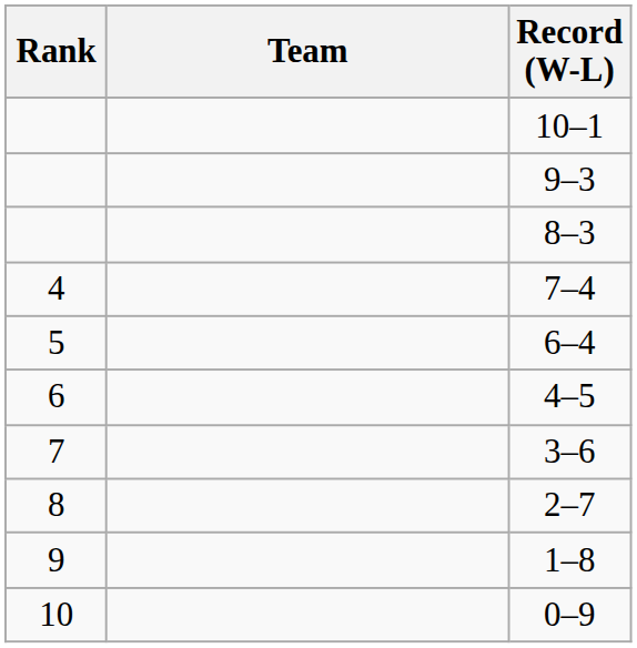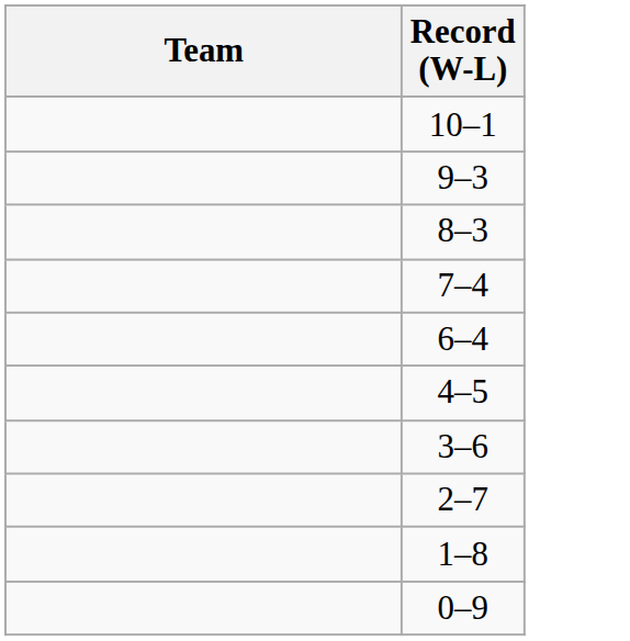 <table class="wikitable" style="text-align:center;">
 <tr>
-<th width=40>Rank</th>
 <th width=180>Team</th>
 <th width=40>Record (W-L)</th>
 </tr>
 <tr>
-<td></td>
 <td style="text-align:left;"></td>
 <td>10–1</td>
 </tr>
 <tr>
-<td></td>
 <td style="text-align:left;"></td>
 <td>9–3</td>
 </tr>
 <tr>
-<td></td>
 <td style="text-align:left;"></td>
 <td>8–3</td>
 </tr>
 <tr>
-<td>4</td>
 <td style="text-align:left;"></td>
 <td>7–4</td>
 </tr>
 <tr>
-<td>5</td>
 <td style="text-align:left;"></td>
 <td>6–4</td>
 </tr>
 <tr>
-<td>6</td>
 <td style="text-align:left;"></td>
 <td>4–5</td>
 </tr>
 <tr>
-<td>7</td>
 <td style="text-align:left;"></td>
 <td>3–6</td>
 </tr>
 <tr>
-<td>8</td>
 <td style="text-align:left;"></td>
 <td>2–7</td>
 </tr>
 <tr>
-<td>9</td>
 <td style="text-align:left;"></td>
 <td>1–8</td>
 </tr>
 <tr>
-<td>10</td>
 <td style="text-align:left;"></td>
 <td>0–9</td>
 </tr>
 </table>
